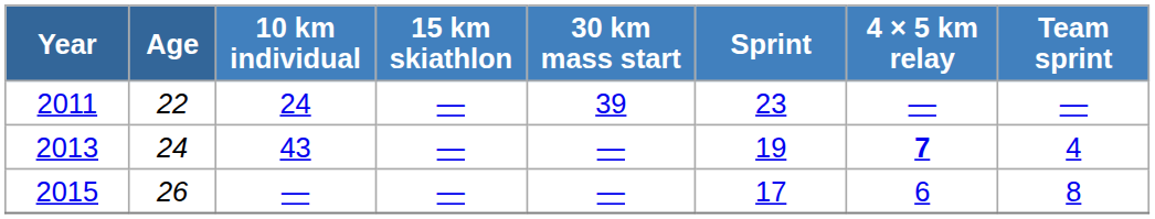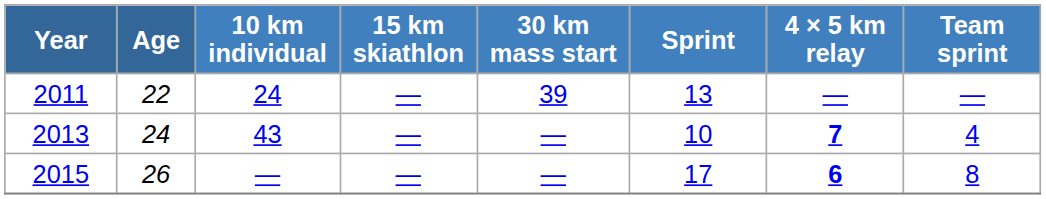 <table class="wikitable" style="font-size:95%; text-align:center; border:grey solid 1px; border-collapse:collapse; background:#ffffff;">
 <tr>
 <th style="background-color:#369; color:white; width:60px;"> Year </th>
 <th style="background-color:#369; color:white; width:40px;"> Age </th>
 <th style="background-color:#4180be; color:white; width:75px;"> 10 km <br> individual </th>
 <th style="background-color:#4180be; color:white; width:75px;"> 15 km <br> skiathlon </th>
 <th style="background-color:#4180be; color:white; width:75px;"> 30 km <br> mass start </th>
 <th style="background-color:#4180be; color:white; width:75px;"> Sprint </th>
 <th style="background-color:#4180be; color:white; width:75px;"> 4 × 5 km <br> relay </th>
 <th style="background-color:#4180be; color:white; width:75px;"> Team <br> sprint </th>
 </tr>
 <tr>
 <td><a href='#'>2011</a></td>
 <td><em>22</em></td>
 <td><a href='#'>24</a></td>
 <td><a href='#'>—</a></td>
 <td><a href='#'>39</a></td>
-<td><a href='#'>23</a></td>
+<td><a href='#'>13</a></td>
 <td><a href='#'>—</a></td>
 <td><a href='#'>—</a></td>
 </tr>
 <tr>
 <td><a href='#'>2013</a></td>
 <td><em>24</em></td>
 <td><a href='#'>43</a></td>
 <td><a href='#'>—</a></td>
 <td><a href='#'>—</a></td>
-<td><a href='#'>19</a></td>
+<td><a href='#'>10</a></td>
 <td><strong><a href='#'>7</a></strong></td>
 <td><a href='#'>4</a></td>
 </tr>
 <tr>
 <td><a href='#'>2015</a></td>
 <td><em>26</em></td>
 <td><a href='#'>—</a></td>
 <td><a href='#'>—</a></td>
 <td><a href='#'>—</a></td>
 <td><a href='#'>17</a></td>
-<td><a href='#'>6</a></td>
+<td><strong><a href='#'>6</a></strong></td>
 <td><a href='#'>8</a></td>
 </tr>
 <tr>
 </tr>
 </table>
